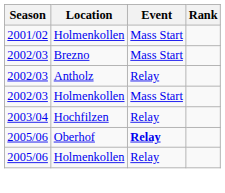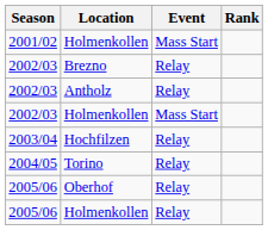 <table class="wikitable sortable" style="font-size:90%" style="text-align:center">
 <tr>
 <th>Season</th>
 <th>Location</th>
 <th>Event</th>
 <th>Rank</th>
 </tr>
 <tr>
 <td><a href='#'>2001/02</a></td>
 <td><a href='#'>Holmenkollen</a></td>
 <td><a href='#'>Mass Start</a></td>
 <td></td>
 </tr>
 <tr>
 <td><a href='#'>2002/03</a></td>
 <td><a href='#'>Brezno</a></td>
-<td><a href='#'>Mass Start</a></td>
+<td><a href='#'>Relay</a></td>
 <td></td>
 </tr>
 <tr>
 <td><a href='#'>2002/03</a></td>
 <td><a href='#'>Antholz</a></td>
 <td><a href='#'>Relay</a></td>
 <td></td>
 </tr>
 <tr>
 <td><a href='#'>2002/03</a></td>
 <td><a href='#'>Holmenkollen</a></td>
 <td><a href='#'>Mass Start</a></td>
 <td></td>
 </tr>
 <tr>
 <td><a href='#'>2003/04</a></td>
 <td><a href='#'>Hochfilzen</a></td>
 <td><a href='#'>Relay</a></td>
 <td></td>
 </tr>
 <tr>
+<td><a href='#'>2004/05</a></td>
+<td><a href='#'>Torino</a></td>
+<td><a href='#'>Relay</a></td>
+<td></td>
+</tr>
+<tr>
 <td><a href='#'>2005/06</a></td>
 <td><a href='#'>Oberhof</a></td>
-<td><strong><a href='#'>Relay</a></strong></td>
+<td><a href='#'>Relay</a></td>
 <td></td>
 </tr>
 <tr>
 <td><a href='#'>2005/06</a></td>
 <td><a href='#'>Holmenkollen</a></td>
 <td><a href='#'>Relay</a></td>
 <td></td>
 </tr>
 </table>
